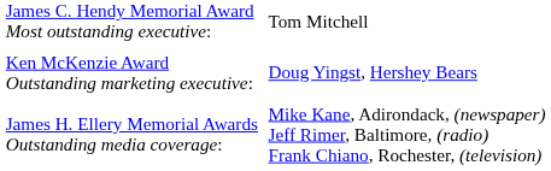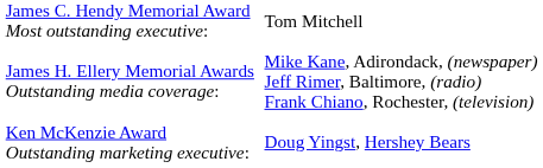 <table cellpadding="3" cellspacing="3">
 <tr>
 <td><a href='#'>James C. Hendy Memorial Award</a><br><em>Most outstanding executive</em>:</td>
 <td>Tom Mitchell</td>
 </tr>
 <tr>
+<td><a href='#'>James H. Ellery Memorial Awards</a> <br><em>Outstanding media coverage</em>:</td>
+<td><a href='#'>Mike Kane</a>, Adirondack, <em>(newspaper)</em><br><a href='#'>Jeff Rimer</a>, Baltimore, <em>(radio)</em><br><a href='#'>Frank Chiano</a>, Rochester, <em>(television)</em></td>
+</tr>
+<tr>
 <td><a href='#'>Ken McKenzie Award</a><br><em>Outstanding marketing executive</em>:</td>
 <td><a href='#'>Doug Yingst</a>, <a href='#'>Hershey Bears</a></td>
 </tr>
-<tr>
-<td><a href='#'>James H. Ellery Memorial Awards</a> <br><em>Outstanding media coverage</em>:</td>
-<td><a href='#'>Mike Kane</a>, Adirondack, <em>(newspaper)</em><br><a href='#'>Jeff Rimer</a>, Baltimore, <em>(radio)</em><br><a href='#'>Frank Chiano</a>, Rochester, <em>(television)</em></td>
-</tr>
 </table>
